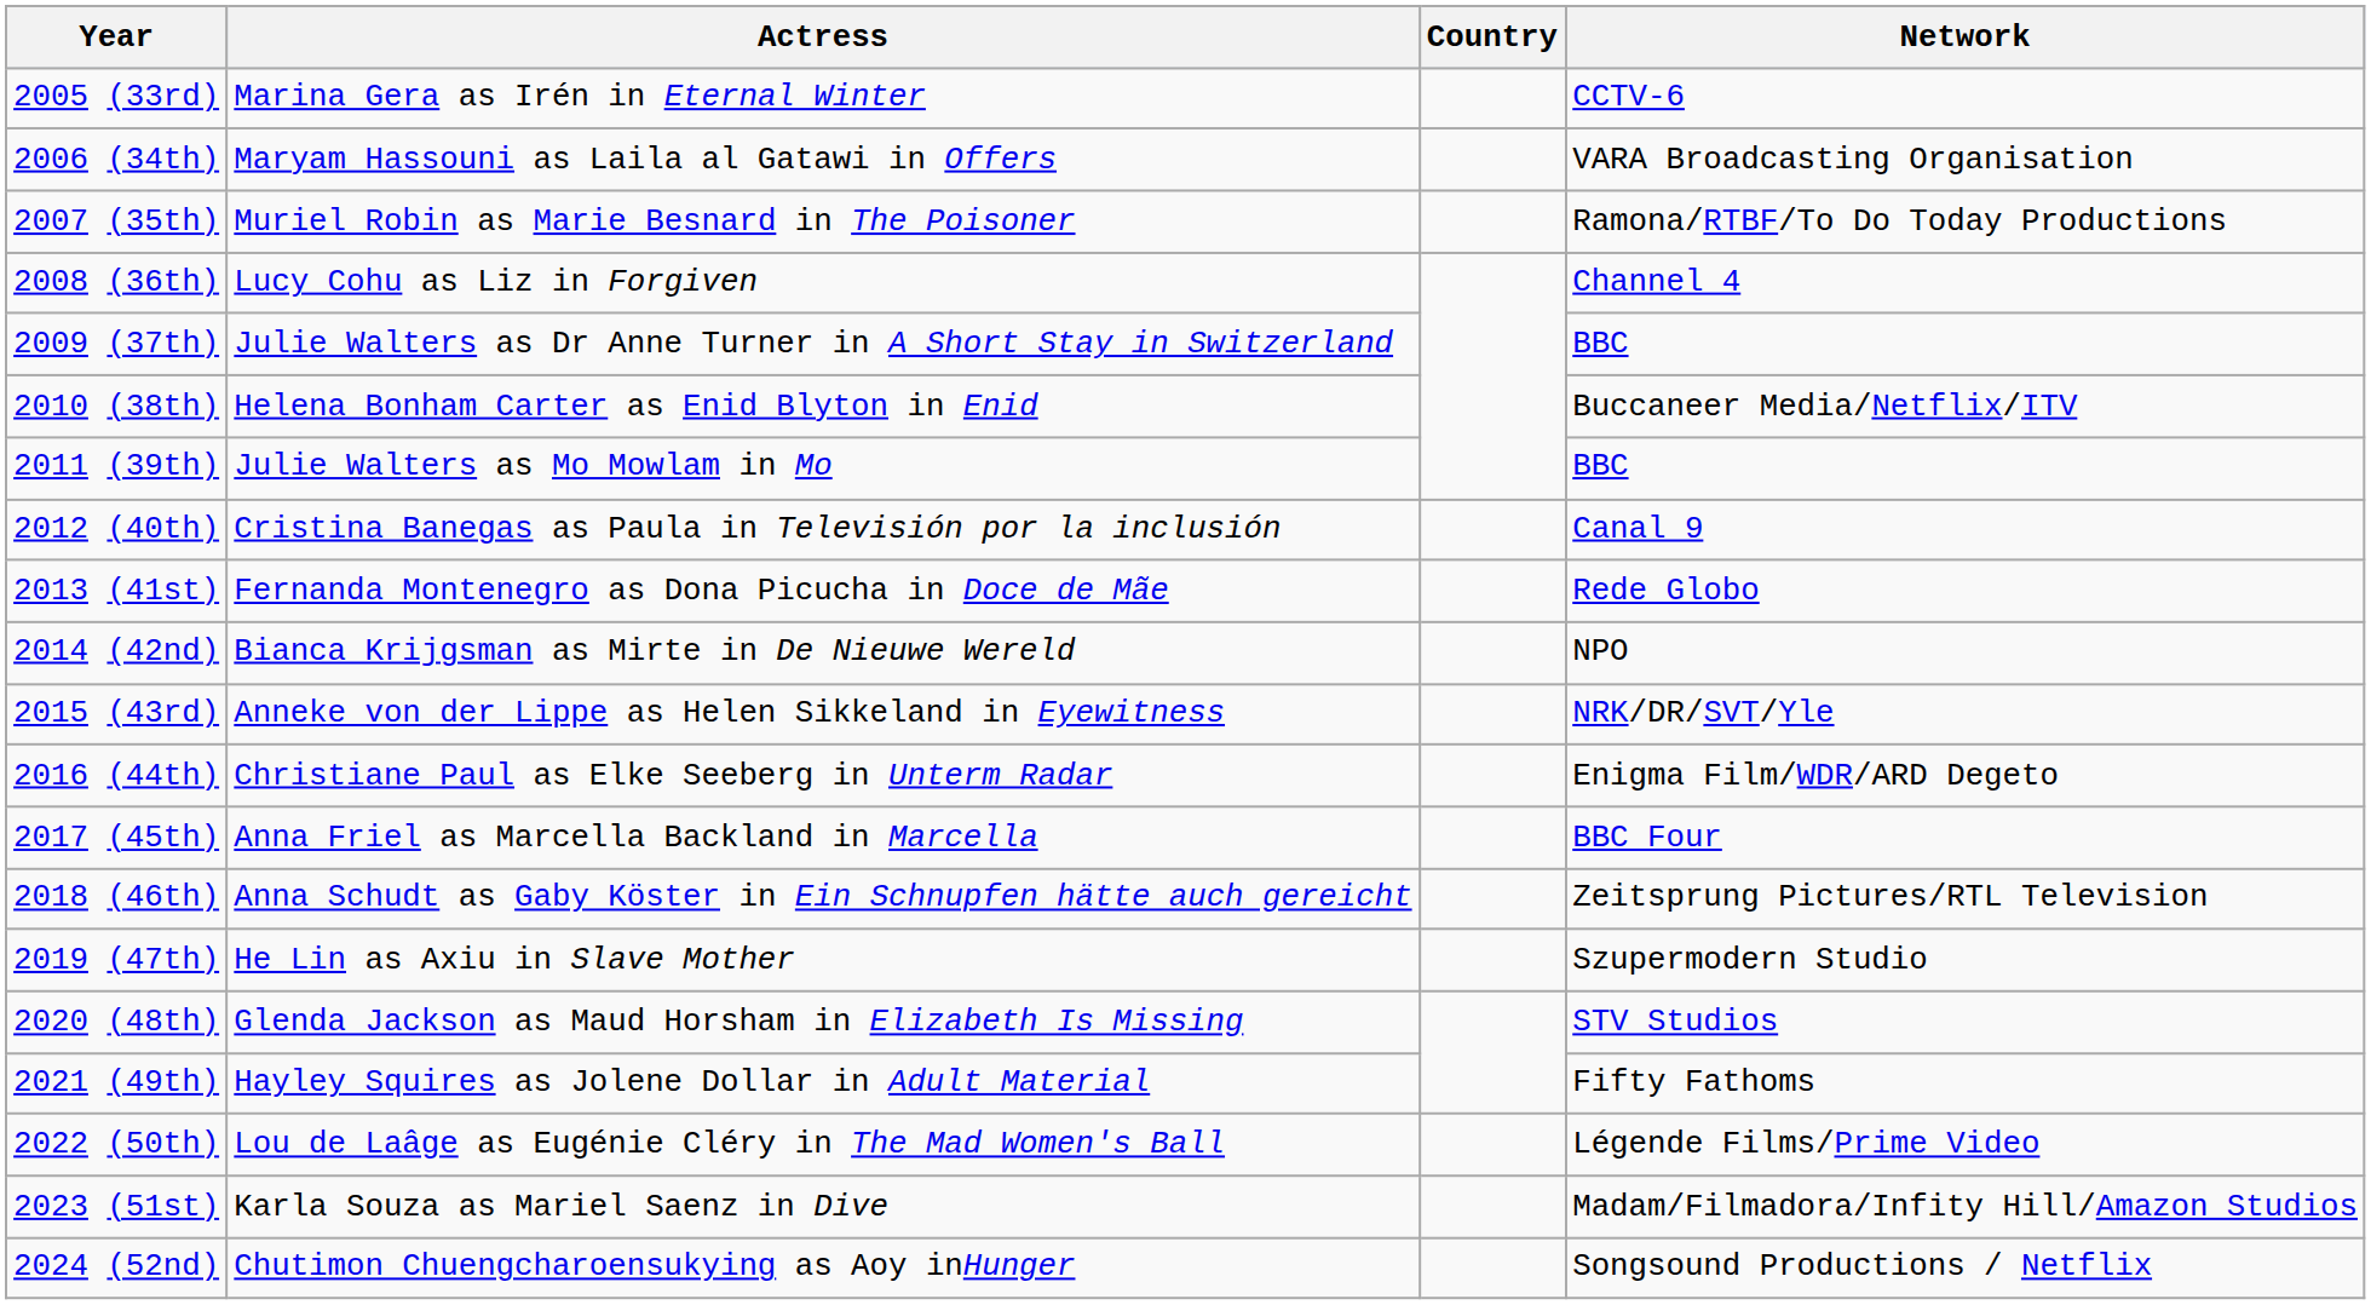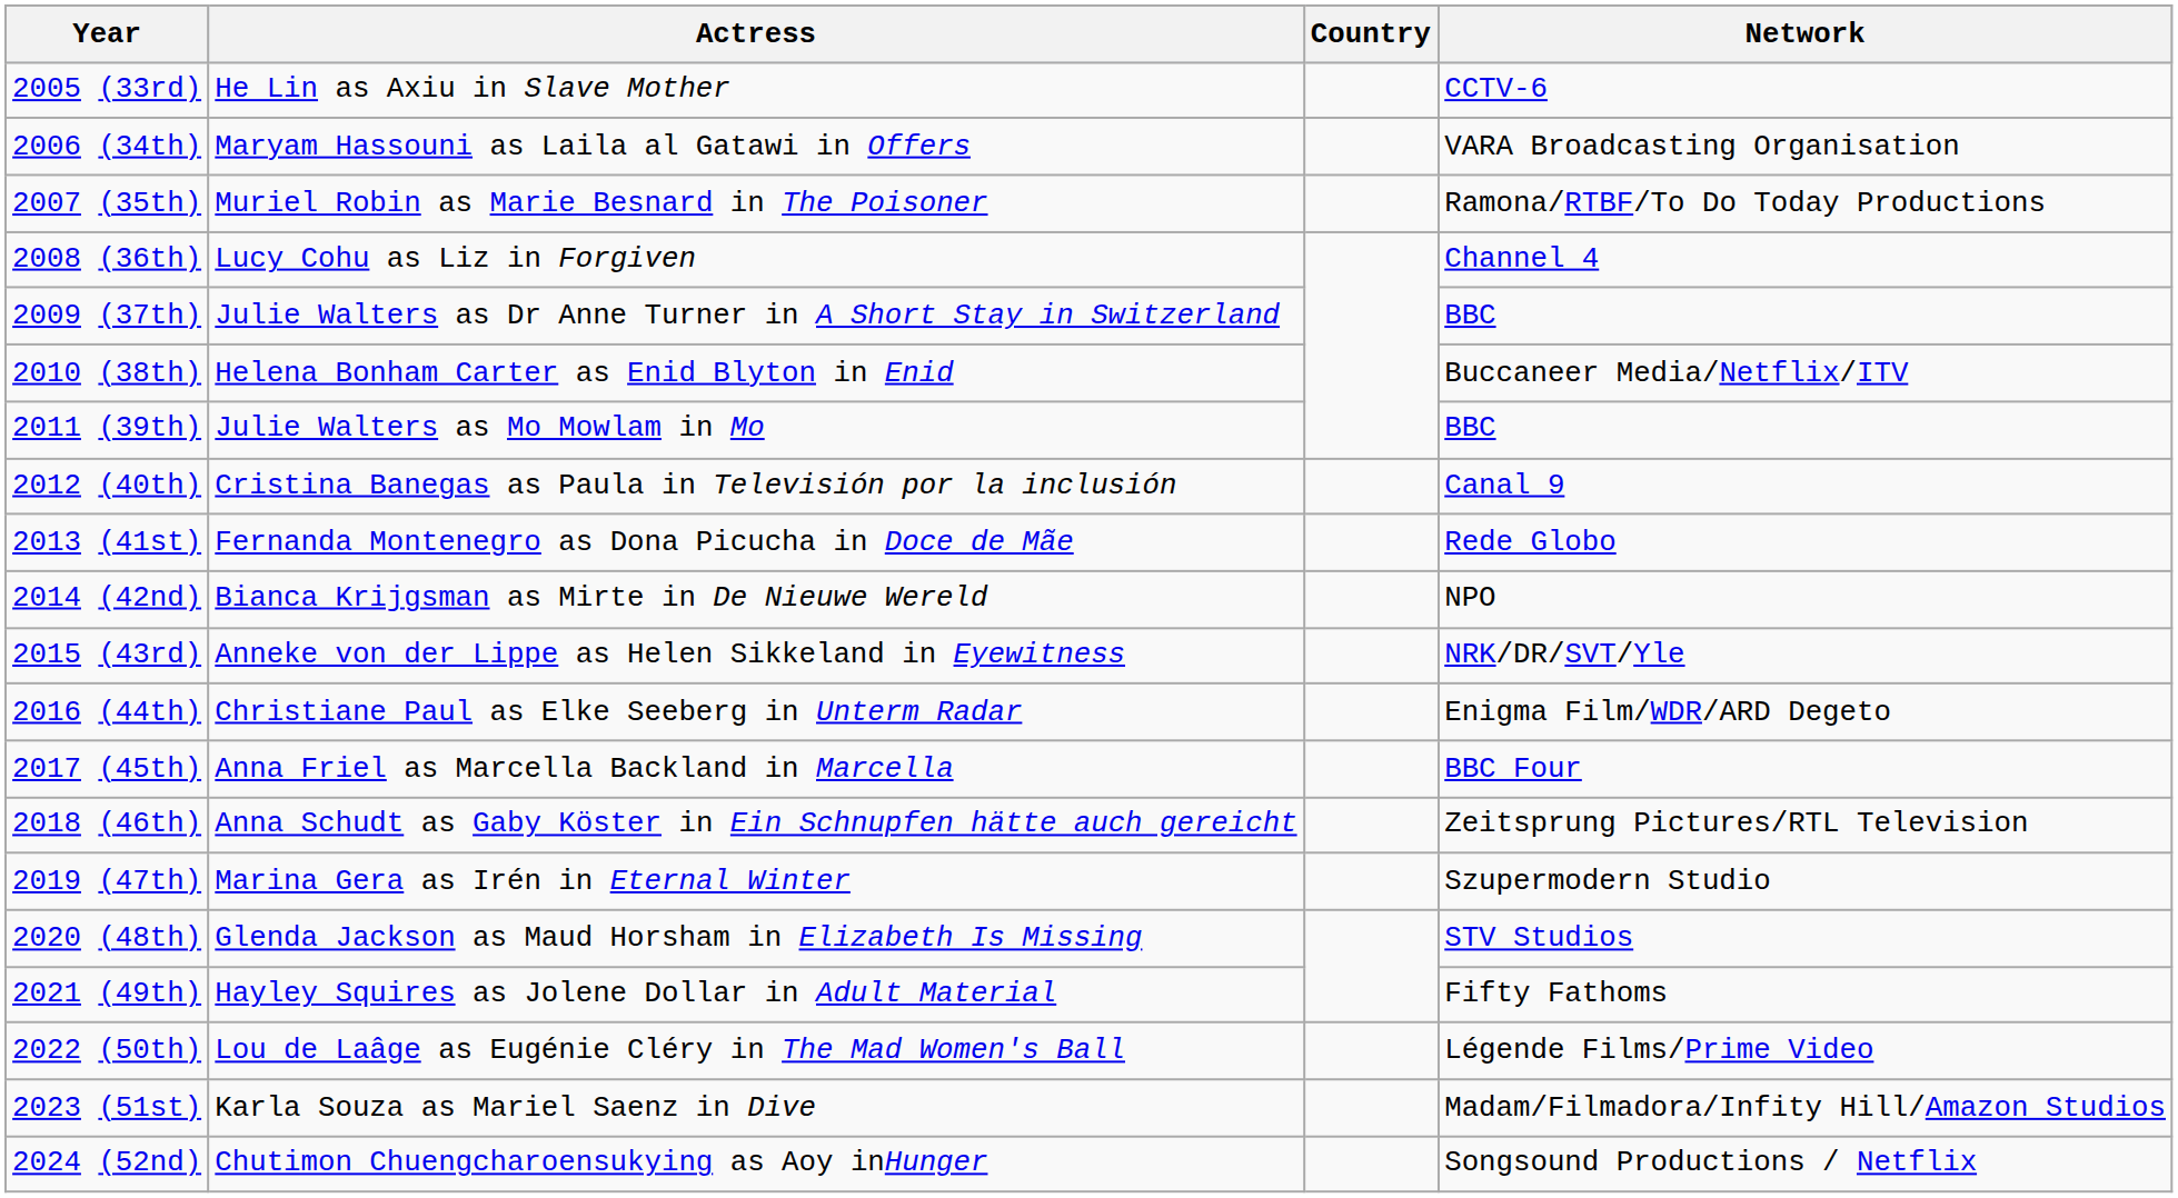 <table class="wikitable" style="font-size:1.00em; line-height:1.5em;">
 <tr style="background:#b0c4de; text-align:center;">
 <th>Year</th>
 <th>Actress</th>
 <th>Country</th>
 <th>Network</th>
 </tr>
 <tr>
 <td><a href='#'>2005</a> <a href='#'>(33rd)</a></td>
-<td><a href='#'>Marina Gera</a> as Irén in <em><a href='#'>Eternal Winter</a></em></td>
+<td><a href='#'>He Lin</a> as Axiu in <em>Slave Mother</em></td>
 <td></td>
 <td><a href='#'>CCTV-6</a></td>
 </tr>
 <tr>
 <td><a href='#'>2006</a> <a href='#'>(34th)</a></td>
 <td><a href='#'>Maryam Hassouni</a> as Laila al Gatawi in <em><a href='#'>Offers</a></em></td>
 <td></td>
 <td>VARA Broadcasting Organisation</td>
 </tr>
 <tr>
 <td><a href='#'>2007</a> <a href='#'>(35th)</a></td>
 <td><a href='#'>Muriel Robin</a> as <a href='#'>Marie Besnard</a> in <em><a href='#'>The Poisoner</a></em></td>
 <td></td>
 <td>Ramona/<a href='#'>RTBF</a>/To Do Today Productions</td>
 </tr>
 <tr>
 <td><a href='#'>2008</a> <a href='#'>(36th)</a></td>
 <td><a href='#'>Lucy Cohu</a> as Liz in <em>Forgiven</em></td>
 <td rowspan="4"></td>
 <td><a href='#'>Channel 4</a></td>
 </tr>
 <tr>
 <td><a href='#'>2009</a> <a href='#'>(37th)</a></td>
 <td><a href='#'>Julie Walters</a> as Dr Anne Turner in <em><a href='#'>A Short Stay in Switzerland</a></em></td>
 <td><a href='#'>BBC</a></td>
 </tr>
 <tr>
 <td><a href='#'>2010</a> <a href='#'>(38th)</a></td>
 <td><a href='#'>Helena Bonham Carter</a> as <a href='#'>Enid Blyton</a> in <em><a href='#'>Enid</a></em></td>
 <td>Buccaneer Media/<a href='#'>Netflix</a>/<a href='#'>ITV</a></td>
 </tr>
 <tr>
 <td><a href='#'>2011</a> <a href='#'>(39th)</a></td>
 <td><a href='#'>Julie Walters</a> as <a href='#'>Mo Mowlam</a> in <em><a href='#'>Mo</a></em></td>
 <td><a href='#'>BBC</a></td>
 </tr>
 <tr>
 <td><a href='#'>2012</a> <a href='#'>(40th)</a></td>
 <td><a href='#'>Cristina Banegas</a> as Paula in <em>Televisión por la inclusión</em></td>
 <td></td>
 <td><a href='#'>Canal 9</a></td>
 </tr>
 <tr>
 <td><a href='#'>2013</a> <a href='#'>(41st)</a></td>
 <td><a href='#'>Fernanda Montenegro</a> as Dona Picucha in <em><a href='#'>Doce de Mãe</a></em></td>
 <td></td>
 <td><a href='#'>Rede Globo</a></td>
 </tr>
 <tr>
 <td><a href='#'>2014</a> <a href='#'>(42nd)</a></td>
 <td><a href='#'>Bianca Krijgsman</a> as Mirte in <em>De Nieuwe Wereld</em></td>
 <td></td>
 <td>NPO</td>
 </tr>
 <tr>
 <td><a href='#'>2015</a> <a href='#'>(43rd)</a></td>
 <td><a href='#'>Anneke von der Lippe</a> as Helen Sikkeland in <em><a href='#'>Eyewitness</a></em></td>
 <td></td>
 <td><a href='#'>NRK</a>/DR/<a href='#'>SVT</a>/<a href='#'>Yle</a></td>
 </tr>
 <tr>
 <td><a href='#'>2016</a> <a href='#'>(44th)</a></td>
 <td><a href='#'>Christiane Paul</a> as Elke Seeberg in <em><a href='#'>Unterm Radar</a></em></td>
 <td></td>
 <td>Enigma Film/<a href='#'>WDR</a>/ARD Degeto</td>
 </tr>
 <tr>
 <td><a href='#'>2017</a> <a href='#'>(45th)</a></td>
 <td><a href='#'>Anna Friel</a> as Marcella Backland in <em><a href='#'>Marcella</a></em></td>
 <td></td>
 <td><a href='#'>BBC Four</a></td>
 </tr>
 <tr>
 <td><a href='#'>2018</a> <a href='#'>(46th)</a></td>
 <td><a href='#'>Anna Schudt</a> as <a href='#'>Gaby Köster</a> in <em><a href='#'>Ein Schnupfen hätte auch gereicht</a></em></td>
 <td></td>
 <td>Zeitsprung Pictures/RTL Television</td>
 </tr>
 <tr>
 <td><a href='#'>2019</a> <a href='#'>(47th)</a></td>
-<td><a href='#'>He Lin</a> as Axiu in <em>Slave Mother</em></td>
+<td><a href='#'>Marina Gera</a> as Irén in <em><a href='#'>Eternal Winter</a></em></td>
 <td></td>
 <td>Szupermodern Studio</td>
 </tr>
 <tr>
 <td><a href='#'>2020</a> <a href='#'>(48th)</a></td>
 <td><a href='#'>Glenda Jackson</a> as Maud Horsham in <em><a href='#'>Elizabeth Is Missing</a></em></td>
 <td rowspan="2"></td>
 <td><a href='#'>STV Studios</a></td>
 </tr>
 <tr>
 <td><a href='#'>2021</a> <a href='#'>(49th)</a></td>
 <td><a href='#'>Hayley Squires</a> as Jolene Dollar in <em><a href='#'>Adult Material</a></em></td>
 <td>Fifty Fathoms</td>
 </tr>
 <tr>
 <td><a href='#'>2022</a> <a href='#'>(50th)</a></td>
 <td><a href='#'>Lou de Laâge</a> as Eugénie Cléry in <em><a href='#'>The Mad Women's Ball</a></em></td>
 <td></td>
 <td>Légende Films/<a href='#'>Prime Video</a></td>
 </tr>
 <tr>
 <td><a href='#'>2023</a> <a href='#'>(51st)</a></td>
 <td>Karla Souza as Mariel Saenz in <em>Dive</em></td>
 <td></td>
 <td>Madam/Filmadora/Infity Hill/<a href='#'>Amazon Studios</a></td>
 </tr>
 <tr>
 <td><a href='#'>2024</a> <a href='#'>(52nd)</a></td>
 <td><a href='#'>Chutimon Chuengcharoensukying</a> as Aoy in<em><a href='#'>Hunger</a></em></td>
 <td></td>
 <td>Songsound Productions / <a href='#'>Netflix</a></td>
 </tr>
 </table>
